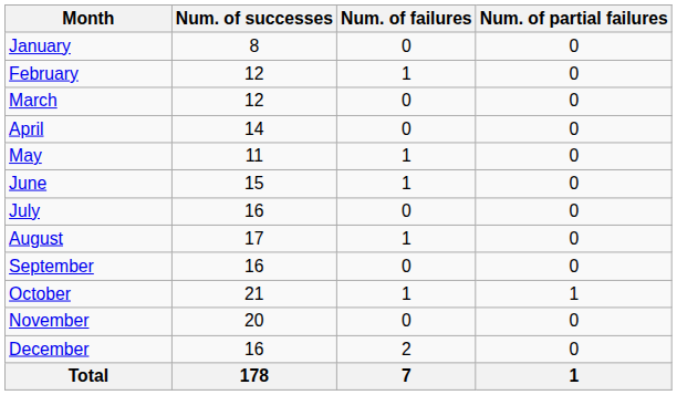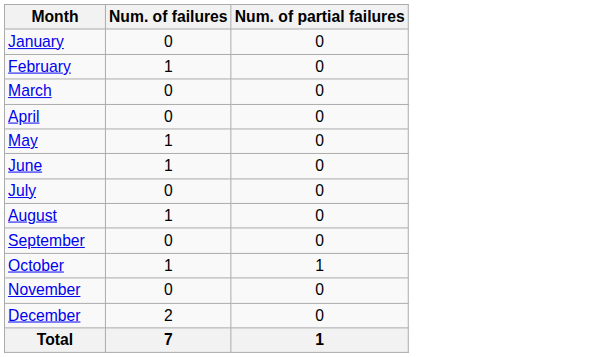 <table class=wikitable style=text-align:center>
 <tr>
 <th width=25%>Month</th>
-<th><abbr>Num.</abbr> of successes</th>
 <th><abbr>Num.</abbr> of failures</th>
 <th><abbr>Num.</abbr> of partial failures</th>
 </tr>
 <tr>
 <td align=left><a href='#'>January</a></td>
-<td>8</td>
 <td>0</td>
 <td>0</td>
 </tr>
 <tr>
 <td align=left><a href='#'>February</a></td>
-<td>12</td>
 <td>1</td>
 <td>0</td>
 </tr>
 <tr>
 <td align=left><a href='#'>March</a></td>
-<td>12</td>
 <td>0</td>
 <td>0</td>
 </tr>
 <tr>
 <td align=left><a href='#'>April</a></td>
-<td>14</td>
 <td>0</td>
 <td>0</td>
 </tr>
 <tr>
 <td align=left><a href='#'>May</a></td>
-<td>11</td>
 <td>1</td>
 <td>0</td>
 </tr>
 <tr>
 <td align=left><a href='#'>June</a></td>
-<td>15</td>
 <td>1</td>
 <td>0</td>
 </tr>
 <tr>
 <td align=left><a href='#'>July</a></td>
-<td>16</td>
 <td>0</td>
 <td>0</td>
 </tr>
 <tr>
 <td align=left><a href='#'>August</a></td>
-<td>17</td>
 <td>1</td>
 <td>0</td>
 </tr>
 <tr>
 <td align=left><a href='#'>September</a></td>
-<td>16</td>
 <td>0</td>
 <td>0</td>
 </tr>
 <tr>
 <td align=left><a href='#'>October</a></td>
-<td>21</td>
 <td>1</td>
 <td>1</td>
 </tr>
 <tr>
 <td align=left><a href='#'>November</a></td>
-<td>20</td>
 <td>0</td>
 <td>0</td>
 </tr>
 <tr>
 <td align=left><a href='#'>December</a></td>
-<td>16</td>
 <td>2</td>
 <td>0</td>
 </tr>
 <tr class="sortbottom">
 <th>Total</th>
-<th>178</th>
 <th>7</th>
 <th>1</th>
 </tr>
 </table>
